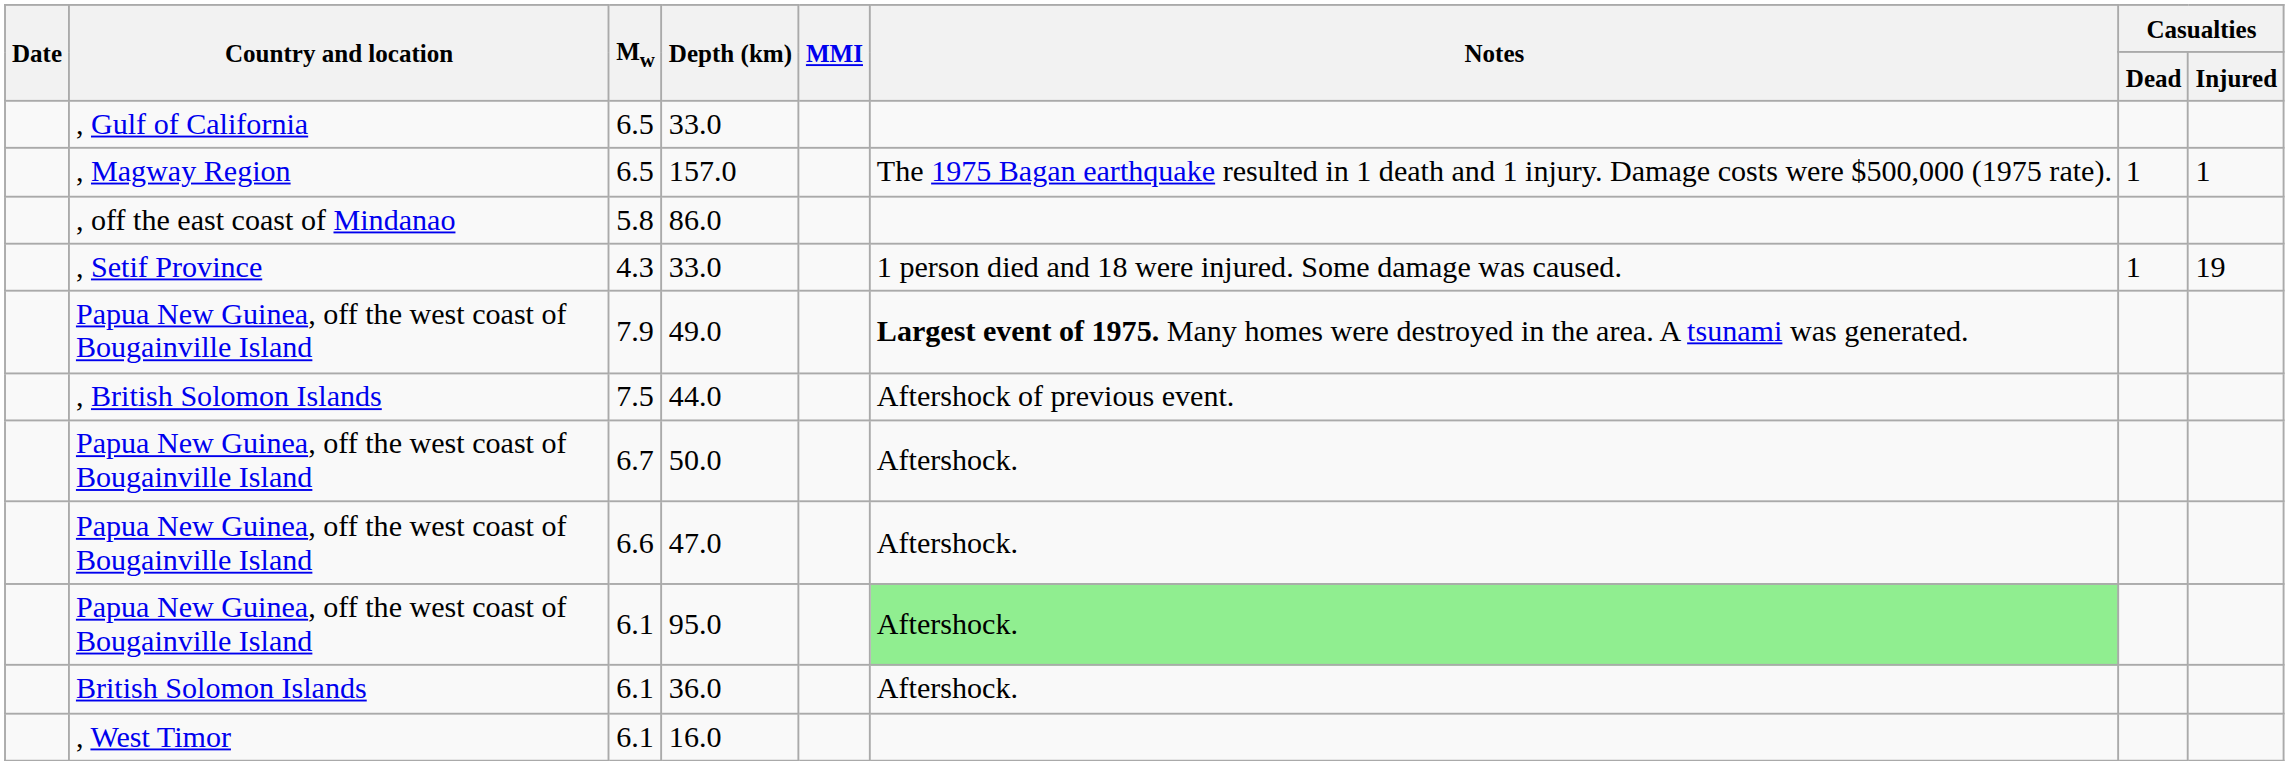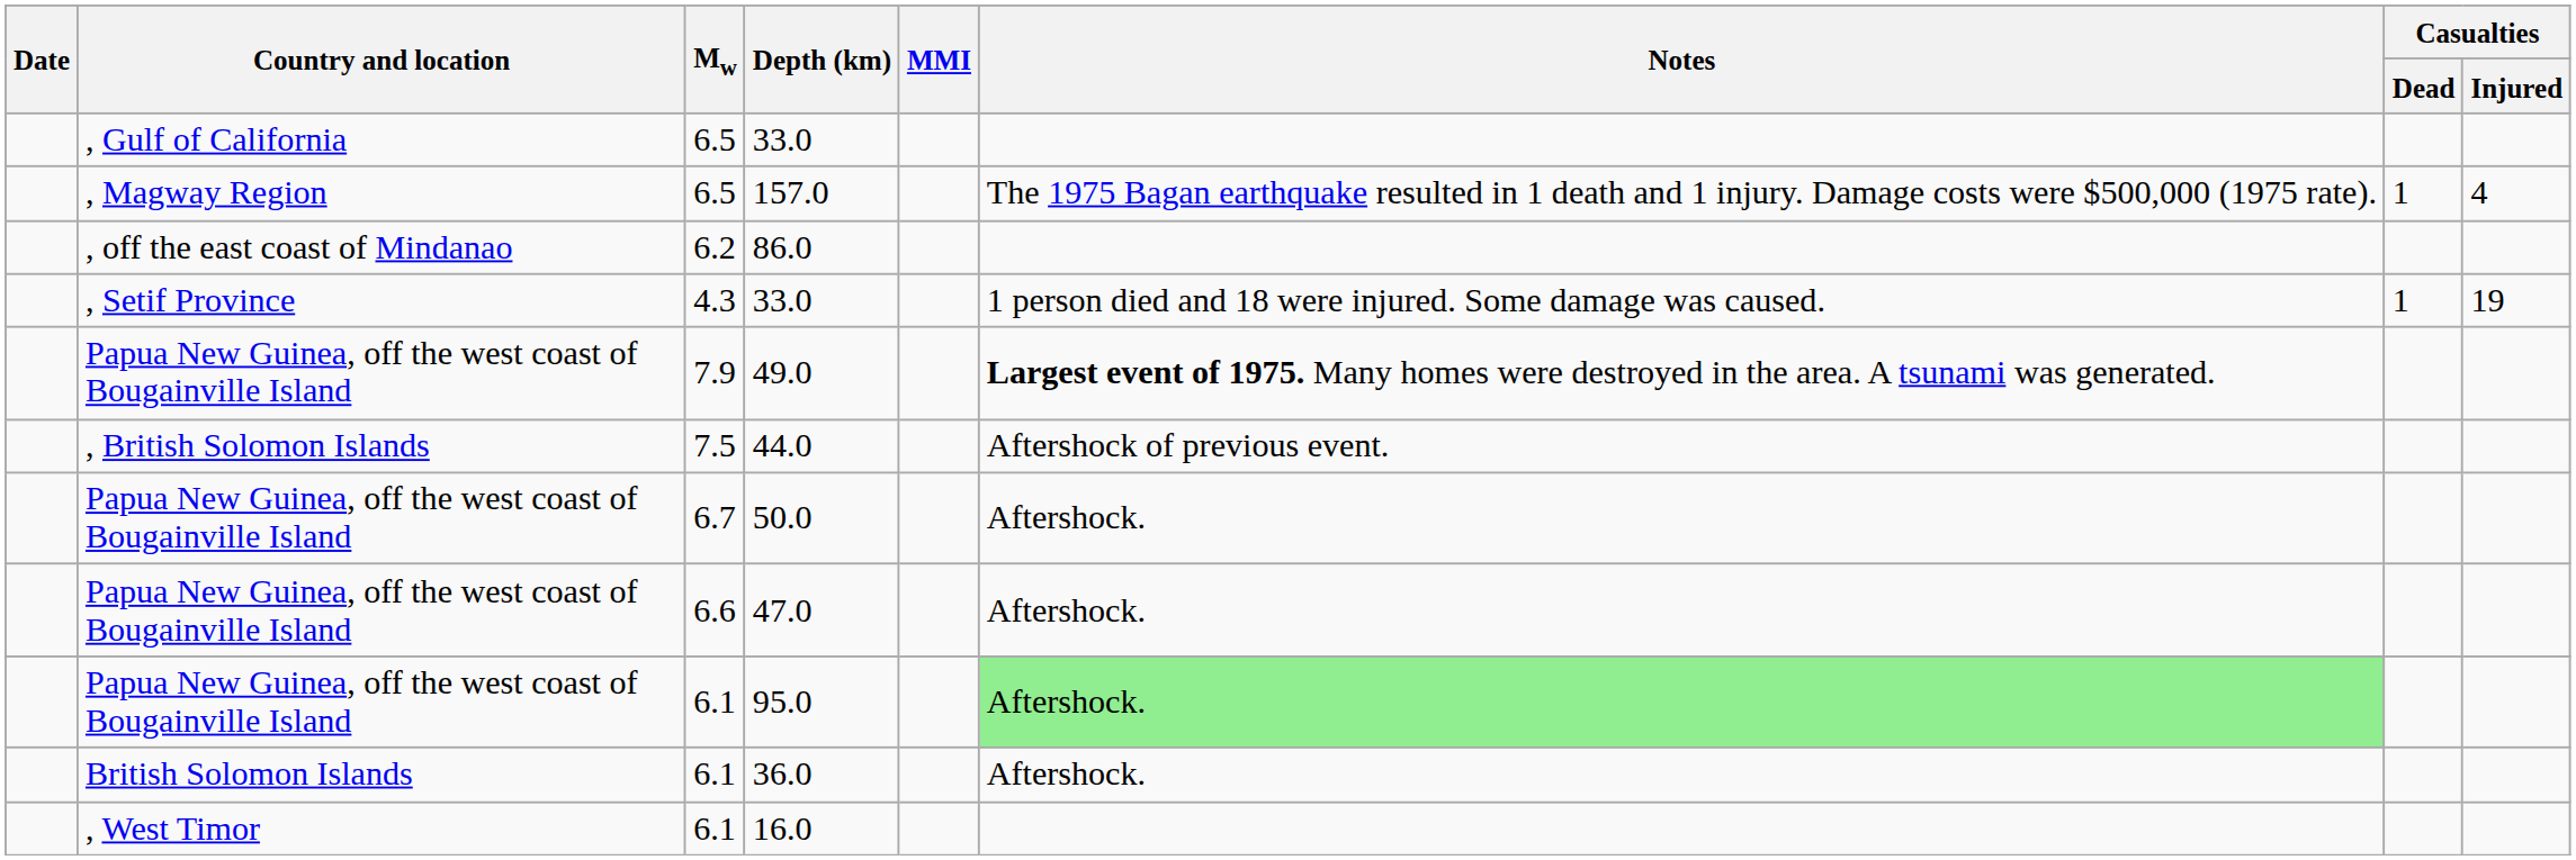 <table class="wikitable sortable sort-under" style="border:1px black; margin-left:1em;">
 <tr>
 <th rowspan="2"><small>Date</small></th>
 <th rowspan="2" style="width: 280px"><small>Country and location</small></th>
 <th rowspan="2"><small>M<sub>w</sub></small></th>
 <th rowspan="2"><small>Depth (km)</small></th>
 <th rowspan="2"><small><a href='#'>MMI</a></small></th>
 <th rowspan="2" class="unsortable"><small>Notes</small></th>
 <th colspan="2"><small>Casualties</small></th>
 </tr>
 <tr>
 <th><small>Dead</small></th>
 <th><small>Injured</small></th>
 </tr>
 <tr>
 <td></td>
 <td>, <a href='#'>Gulf of California</a></td>
 <td>6.5</td>
 <td>33.0</td>
 <td></td>
 <td></td>
 <td></td>
 <td></td>
 </tr>
 <tr>
 <td></td>
 <td>, <a href='#'>Magway Region</a></td>
 <td>6.5</td>
 <td>157.0</td>
 <td></td>
 <td>The <a href='#'>1975 Bagan earthquake</a> resulted in 1 death and 1 injury. Damage costs were $500,000 (1975 rate).</td>
 <td>1</td>
-<td>1</td>
+<td>4</td>
 </tr>
 <tr>
 <td></td>
 <td>, off the east coast of <a href='#'>Mindanao</a></td>
-<td>5.8</td>
+<td>6.2</td>
 <td>86.0</td>
 <td></td>
 <td></td>
 <td></td>
 <td></td>
 </tr>
 <tr>
 <td></td>
 <td>, <a href='#'>Setif Province</a></td>
 <td>4.3</td>
 <td>33.0</td>
 <td></td>
 <td>1 person died and 18 were injured. Some damage was caused.</td>
 <td>1</td>
 <td>19</td>
 </tr>
 <tr>
 <td></td>
 <td> <a href='#'>Papua New Guinea</a>, off the west coast of <a href='#'>Bougainville Island</a></td>
 <td>7.9</td>
 <td>49.0</td>
 <td></td>
 <td><strong>Largest event of 1975.</strong> Many homes were destroyed in the area. A <a href='#'>tsunami</a> was generated.</td>
 <td></td>
 <td></td>
 </tr>
 <tr>
 <td></td>
 <td>, <a href='#'>British Solomon Islands</a></td>
 <td>7.5</td>
 <td>44.0</td>
 <td></td>
 <td>Aftershock of previous event.</td>
 <td></td>
 <td></td>
 </tr>
 <tr>
 <td></td>
 <td> <a href='#'>Papua New Guinea</a>, off the west coast of <a href='#'>Bougainville Island</a></td>
 <td>6.7</td>
 <td>50.0</td>
 <td></td>
 <td>Aftershock.</td>
 <td></td>
 <td></td>
 </tr>
 <tr>
 <td></td>
 <td> <a href='#'>Papua New Guinea</a>, off the west coast of <a href='#'>Bougainville Island</a></td>
 <td>6.6</td>
 <td>47.0</td>
 <td></td>
 <td>Aftershock.</td>
 <td></td>
 <td></td>
 </tr>
 <tr>
 <td></td>
 <td> <a href='#'>Papua New Guinea</a>, off the west coast of <a href='#'>Bougainville Island</a></td>
 <td>6.1</td>
 <td>95.0</td>
 <td></td>
 <td style="background: lightgreen;">Aftershock.</td>
 <td></td>
 <td></td>
 </tr>
 <tr>
 <td></td>
 <td> <a href='#'>British Solomon Islands</a></td>
 <td>6.1</td>
 <td>36.0</td>
 <td></td>
 <td>Aftershock.</td>
 <td></td>
 <td></td>
 </tr>
 <tr>
 <td></td>
 <td>, <a href='#'>West Timor</a></td>
 <td>6.1</td>
 <td>16.0</td>
 <td></td>
 <td></td>
 <td></td>
 <td></td>
 </tr>
 </table>
